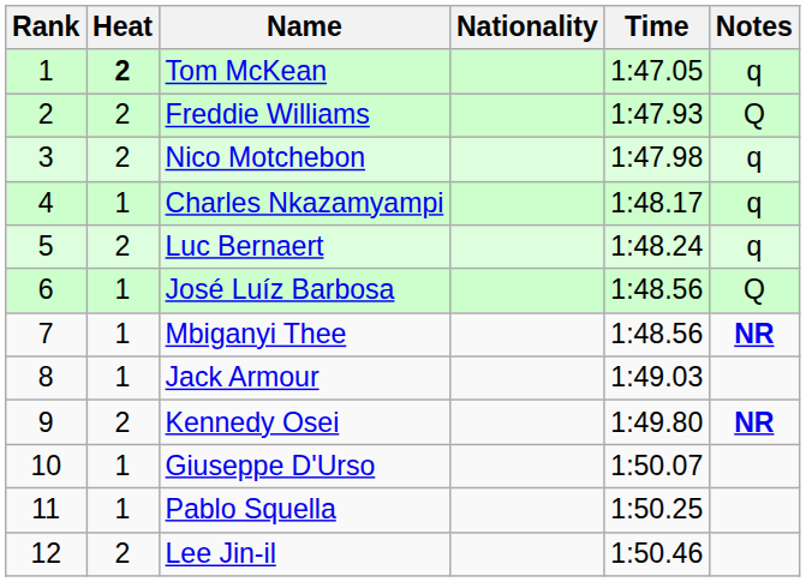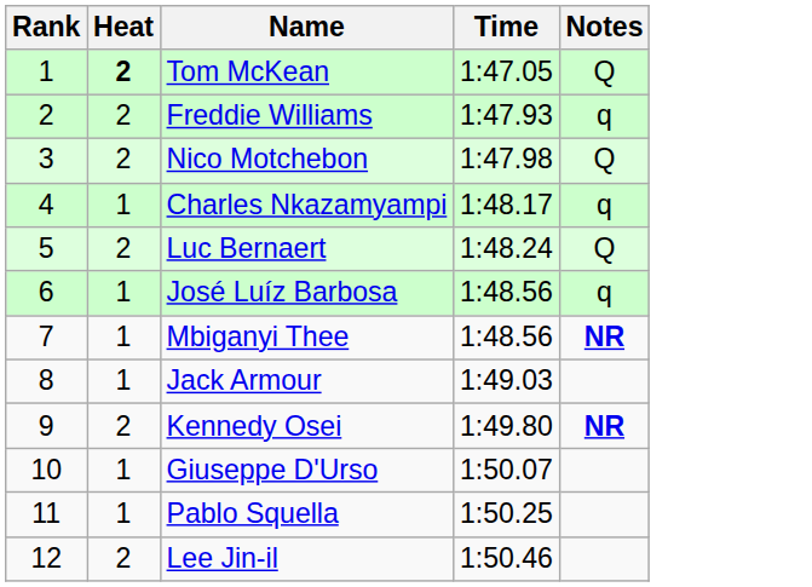 <table class="wikitable sortable" style="text-align:center">
 <tr>
 <th>Rank</th>
 <th>Heat</th>
 <th>Name</th>
-<th>Nationality</th>
 <th>Time</th>
 <th>Notes</th>
 </tr>
 <tr bgcolor=ccffcc>
 <td>1</td>
 <td><strong>2</strong></td>
 <td align="left"><a href='#'>Tom McKean</a></td>
-<td align=left></td>
 <td>1:47.05</td>
-<td>q</td>
+<td>Q</td>
 </tr>
 <tr bgcolor=ccffcc>
 <td>2</td>
 <td>2</td>
 <td align="left"><a href='#'>Freddie Williams</a></td>
-<td align=left></td>
 <td>1:47.93</td>
-<td>Q</td>
+<td>q</td>
 </tr>
 <tr bgcolor=ddffdd>
 <td>3</td>
 <td>2</td>
 <td align="left"><a href='#'>Nico Motchebon</a></td>
-<td align=left></td>
 <td>1:47.98</td>
-<td>q</td>
+<td>Q</td>
 </tr>
 <tr bgcolor=ccffcc>
 <td>4</td>
 <td>1</td>
 <td align="left"><a href='#'>Charles Nkazamyampi</a></td>
-<td align=left></td>
 <td>1:48.17</td>
 <td>q</td>
 </tr>
 <tr bgcolor=ddffdd>
 <td>5</td>
 <td>2</td>
 <td align="left"><a href='#'>Luc Bernaert</a></td>
-<td align=left></td>
 <td>1:48.24</td>
-<td>q</td>
+<td>Q</td>
 </tr>
 <tr bgcolor=ccffcc>
 <td>6</td>
 <td>1</td>
 <td align="left"><a href='#'>José Luíz Barbosa</a></td>
-<td align=left></td>
 <td>1:48.56</td>
-<td>Q</td>
+<td>q</td>
 </tr>
 <tr>
 <td>7</td>
 <td>1</td>
 <td align="left"><a href='#'>Mbiganyi Thee</a></td>
-<td align=left></td>
 <td>1:48.56</td>
 <td><strong><a href='#'>NR</a></strong></td>
 </tr>
 <tr>
 <td>8</td>
 <td>1</td>
 <td align="left"><a href='#'>Jack Armour</a></td>
-<td align=left></td>
 <td>1:49.03</td>
 <td></td>
 </tr>
 <tr>
 <td>9</td>
 <td>2</td>
 <td align="left"><a href='#'>Kennedy Osei</a></td>
-<td align=left></td>
 <td>1:49.80</td>
 <td><strong><a href='#'>NR</a></strong></td>
 </tr>
 <tr>
 <td>10</td>
 <td>1</td>
 <td align="left"><a href='#'>Giuseppe D'Urso</a></td>
-<td align=left></td>
 <td>1:50.07</td>
 <td></td>
 </tr>
 <tr>
 <td>11</td>
 <td>1</td>
 <td align="left"><a href='#'>Pablo Squella</a></td>
-<td align=left></td>
 <td>1:50.25</td>
 <td></td>
 </tr>
 <tr>
 <td>12</td>
 <td>2</td>
 <td align="left"><a href='#'>Lee Jin-il</a></td>
-<td align=left></td>
 <td>1:50.46</td>
 <td></td>
 </tr>
 </table>
